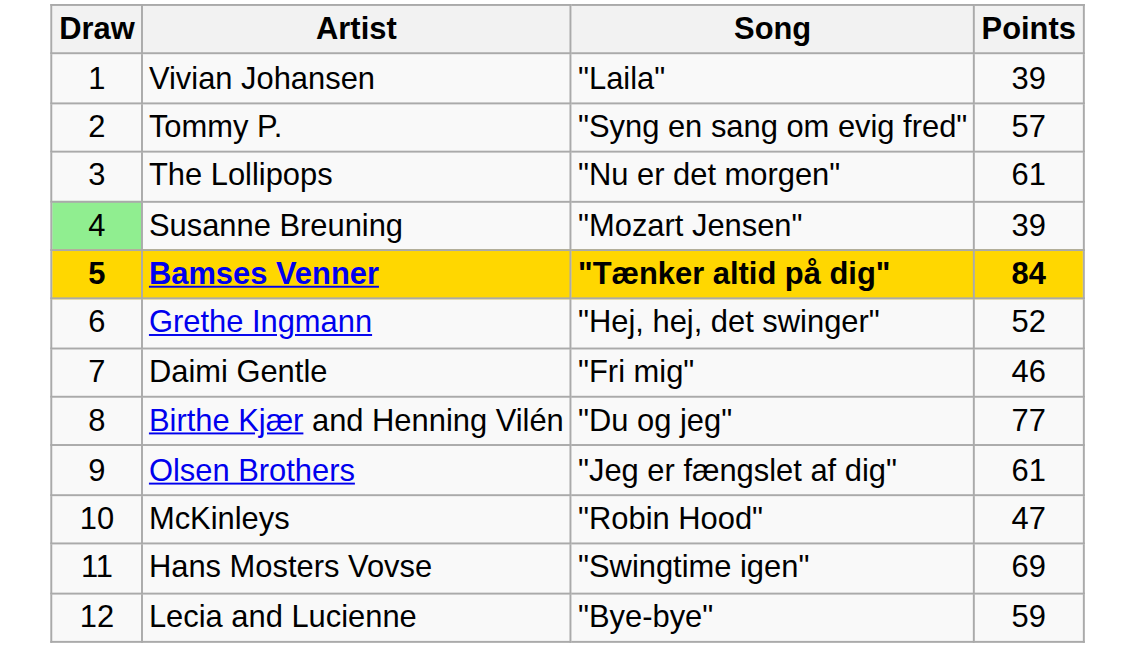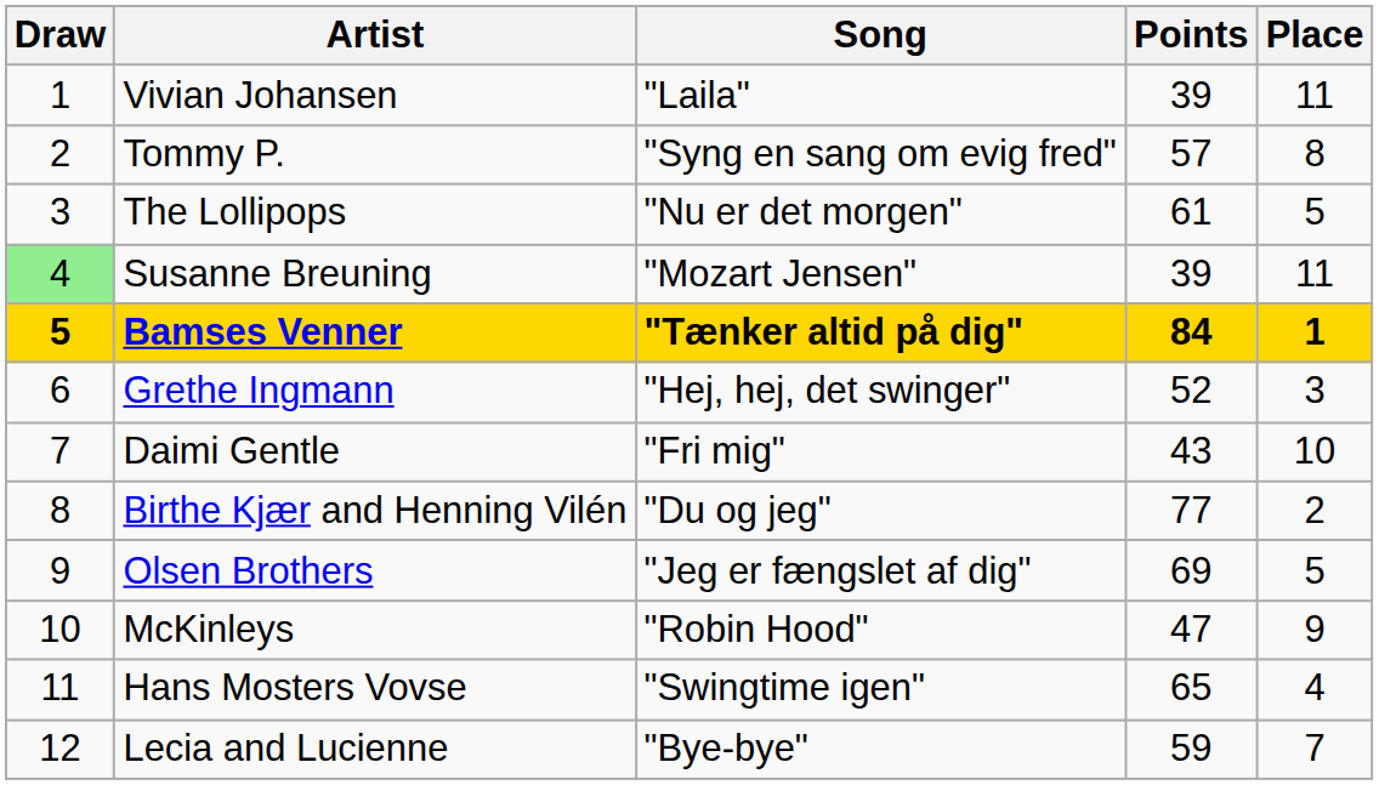 <table class="sortable wikitable" style="margin: 1em auto 1em auto; text-align:center">
 <tr>
 <th>Draw</th>
 <th>Artist</th>
 <th>Song</th>
 <th>Points</th>
+<th>Place</th>
 </tr>
 <tr>
 <td>1</td>
 <td align="left">Vivian Johansen</td>
 <td align="left">"Laila"</td>
 <td>39</td>
+<td>11</td>
 </tr>
 <tr>
 <td>2</td>
 <td align="left">Tommy P.</td>
 <td align="left">"Syng en sang om evig fred"</td>
 <td>57</td>
+<td>8</td>
 </tr>
 <tr>
 <td>3</td>
 <td align="left">The Lollipops</td>
 <td align="left">"Nu er det morgen"</td>
 <td>61</td>
+<td>5</td>
 </tr>
 <tr>
 <td style="background: lightgreen;">4</td>
 <td align="left">Susanne Breuning</td>
 <td align="left">"Mozart Jensen"</td>
 <td>39</td>
+<td>11</td>
 </tr>
 <tr style="font-weight:bold; background:gold;">
 <td>5</td>
 <td align="left"><a href='#'>Bamses Venner</a></td>
 <td align="left">"Tænker altid på dig"</td>
 <td>84</td>
+<td>1</td>
 </tr>
 <tr>
 <td>6</td>
 <td align="left"><a href='#'>Grethe Ingmann</a></td>
 <td align="left">"Hej, hej, det swinger"</td>
 <td>52</td>
+<td>3</td>
 </tr>
 <tr>
 <td>7</td>
 <td align="left">Daimi Gentle</td>
 <td align="left">"Fri mig"</td>
-<td>46</td>
+<td>43</td>
+<td>10</td>
 </tr>
 <tr>
 <td>8</td>
 <td align="left"><a href='#'>Birthe Kjær</a> and Henning Vilén</td>
 <td align="left">"Du og jeg"</td>
 <td>77</td>
+<td>2</td>
 </tr>
 <tr>
 <td>9</td>
 <td align="left"><a href='#'>Olsen Brothers</a></td>
 <td align="left">"Jeg er fængslet af dig"</td>
-<td>61</td>
+<td>69</td>
+<td>5</td>
 </tr>
 <tr>
 <td>10</td>
 <td align="left">McKinleys</td>
 <td align="left">"Robin Hood"</td>
 <td>47</td>
+<td>9</td>
 </tr>
 <tr>
 <td>11</td>
 <td align="left">Hans Mosters Vovse</td>
 <td align="left">"Swingtime igen"</td>
-<td>69</td>
+<td>65</td>
+<td>4</td>
 </tr>
 <tr>
 <td>12</td>
 <td align="left">Lecia and Lucienne</td>
 <td align="left">"Bye-bye"</td>
 <td>59</td>
+<td>7</td>
 </tr>
 </table>
